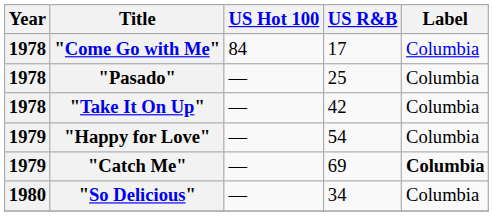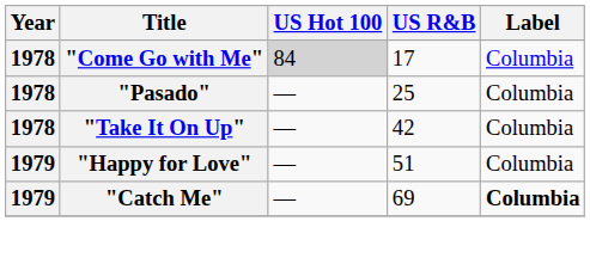 <table class="wikitable plainrowheaders sortable">
 <tr>
 <th scope="col">Year</th>
 <th scope="col">Title</th>
 <th scope="col"><a href='#'>US Hot 100</a></th>
 <th scope="col"><a href='#'>US R&B</a></th>
 <th scope="col">Label</th>
 </tr>
 <tr>
 <th scope="row">1978</th>
 <th scope="row">"<a href='#'>Come Go with Me</a>"</th>
-<td>84</td>
+<td style="background: lightgrey;">84</td>
 <td>17</td>
 <td><a href='#'>Columbia</a></td>
 </tr>
 <tr>
 <th scope="row">1978</th>
 <th scope="row">"Pasado"</th>
 <td>—</td>
 <td>25</td>
 <td>Columbia</td>
 </tr>
 <tr>
 <th scope="row">1978</th>
 <th scope="row">"<a href='#'>Take It On Up</a>"</th>
 <td>—</td>
 <td>42</td>
 <td>Columbia</td>
 </tr>
 <tr>
 <th scope="row">1979</th>
 <th scope="row">"Happy for Love"</th>
 <td>—</td>
-<td>54</td>
+<td>51</td>
 <td>Columbia</td>
 </tr>
 <tr>
 <th scope="row">1979</th>
 <th scope="row">"Catch Me"</th>
 <td>—</td>
 <td>69</td>
 <td><strong>Columbia</strong></td>
 </tr>
 <tr>
-<th scope="row">1980</th>
-<th scope="row">"<a href='#'>So Delicious</a>"</th>
-<td>—</td>
-<td>34</td>
-<td>Columbia</td>
-</tr>
-<tr>
 </tr>
 </table>
